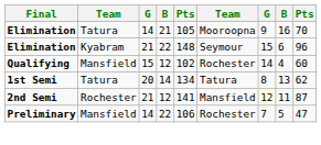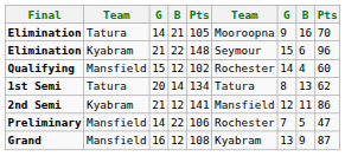 <table class="wikitable">
 <tr>
 <th style="color:green">Final</th>
 <th style="color:green">Team</th>
 <th style="color:green">G</th>
 <th style="color:green">B</th>
 <th style="color:green">Pts</th>
 <th style="color:green">Team</th>
 <th style="color:green">G</th>
 <th style="color:green">B</th>
 <th style="color:green">Pts</th>
 </tr>
 <tr>
 <td><strong>Elimination</strong></td>
 <td>Tatura</td>
 <td>14</td>
 <td>21</td>
 <td>105</td>
 <td>Mooroopna</td>
 <td>9</td>
 <td>16</td>
 <td>70</td>
 </tr>
 <tr>
 <td><strong>Elimination</strong></td>
 <td>Kyabram</td>
 <td>21</td>
 <td>22</td>
 <td>148</td>
 <td>Seymour</td>
 <td>15</td>
 <td>6</td>
 <td>96</td>
 </tr>
 <tr>
 <td><strong>Qualifying</strong></td>
 <td>Mansfield</td>
 <td>15</td>
 <td>12</td>
 <td>102</td>
 <td>Rochester</td>
 <td>14</td>
 <td>4</td>
 <td>60</td>
 </tr>
 <tr>
 <td><strong>1st Semi</strong></td>
 <td>Tatura</td>
 <td>20</td>
 <td>14</td>
 <td>134</td>
 <td>Tatura</td>
 <td>8</td>
 <td>13</td>
 <td>62</td>
 </tr>
 <tr>
 <td><strong>2nd Semi</strong></td>
-<td>Rochester</td>
+<td>Kyabram</td>
 <td>21</td>
 <td>12</td>
 <td>141</td>
 <td>Mansfield</td>
-<td style="background: lightyellow;">12</td>
+<td>12</td>
 <td>11</td>
-<td>87</td>
+<td>86</td>
 </tr>
 <tr>
 <td><strong>Preliminary</strong></td>
 <td>Mansfield</td>
 <td>14</td>
 <td>22</td>
 <td>106</td>
 <td>Rochester</td>
 <td>7</td>
 <td>5</td>
 <td>47</td>
 </tr>
+<tr>
+<td><strong>Grand</strong></td>
+<td>Mansfield</td>
+<td>16</td>
+<td>12</td>
+<td>108</td>
+<td>Kyabram</td>
+<td>13</td>
+<td>9</td>
+<td>87</td>
+</tr>
 </table>
